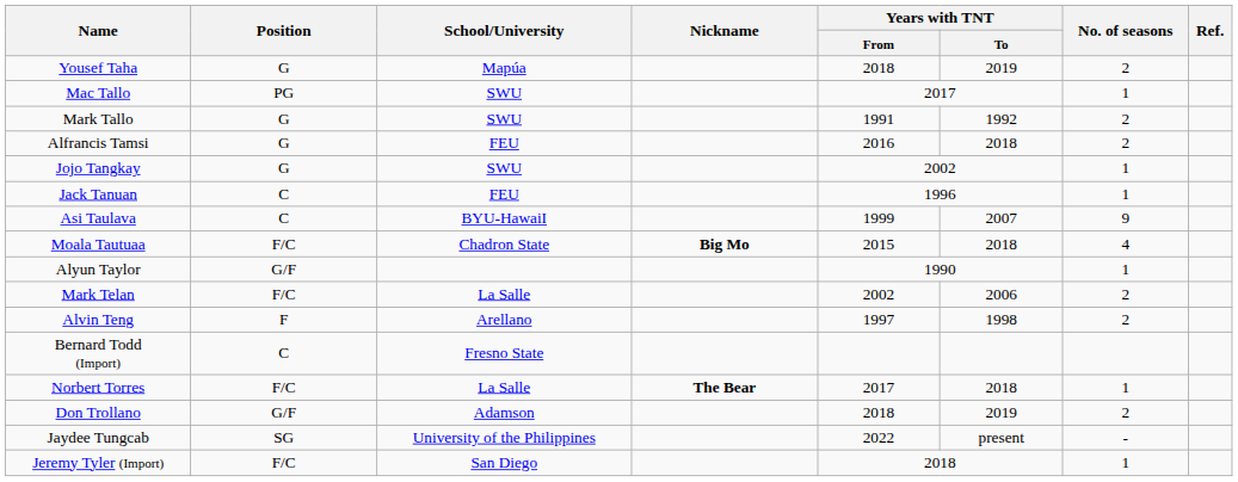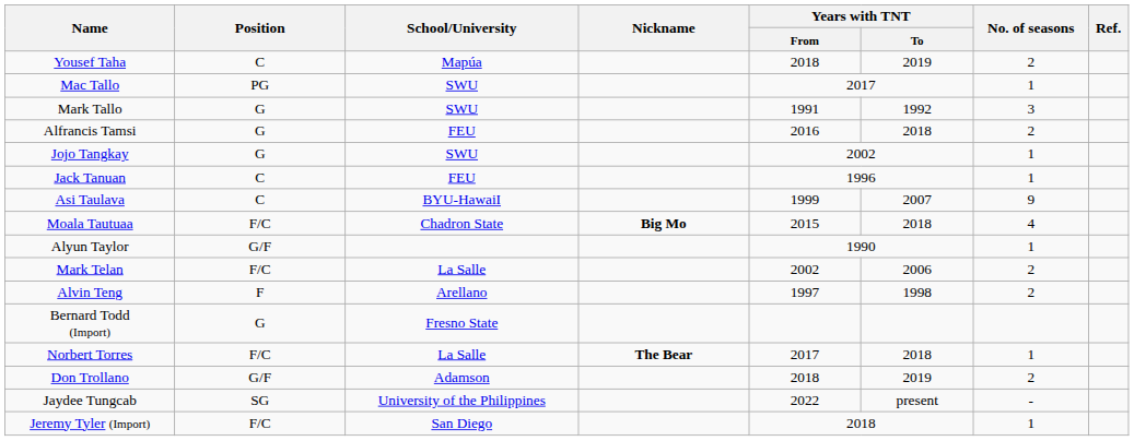 <table class="wikitable sortable" style="text-align:center" width="98%">
 <tr>
 <th style="width:180px;" rowspan="2">Name</th>
 <th style="width:180px;" rowspan="2">Position</th>
 <th style="width:250px;" rowspan="2">School/University</th>
 <th style="width:180px;" rowspan="2">Nickname</th>
 <th style="width:180px; text-align:center;" colspan="2">Years with TNT</th>
 <th rowspan="2">No. of seasons</th>
 <th rowspan="2"; class=unsortable>Ref.</th>
 </tr>
 <tr>
 <th style="width:10%; text-align:center;"><small>From</small></th>
 <th style="width:10%; text-align:center;"><small>To</small></th>
 </tr>
 <tr>
 <td><a href='#'>Yousef Taha</a></td>
-<td align="center">G</td>
+<td align=center>C</td>
 <td><a href='#'>Mapúa</a></td>
 <td align=center></td>
 <td align=center>2018</td>
 <td>2019</td>
 <td>2</td>
 <td></td>
 </tr>
 <tr>
 <td><a href='#'>Mac Tallo</a></td>
 <td align=center>PG</td>
 <td><a href='#'>SWU</a></td>
 <td align=center></td>
 <td colspan="2" align="center">2017</td>
 <td>1</td>
 <td></td>
 </tr>
 <tr>
 <td>Mark Tallo</td>
 <td>G</td>
 <td><a href='#'>SWU</a></td>
 <td></td>
 <td>1991</td>
 <td>1992</td>
-<td>2</td>
+<td>3</td>
 <td></td>
 </tr>
 <tr>
 <td>Alfrancis Tamsi</td>
 <td align="center">G</td>
 <td><a href='#'>FEU</a></td>
 <td align="center"></td>
 <td align="center">2016</td>
 <td>2018</td>
 <td>2</td>
 <td></td>
 </tr>
 <tr>
 <td><a href='#'>Jojo Tangkay</a></td>
 <td align="center">G</td>
 <td><a href='#'>SWU</a></td>
 <td align="center"></td>
 <td colspan="2" align="center">2002</td>
 <td>1</td>
 <td></td>
 </tr>
 <tr>
 <td><a href='#'>Jack Tanuan</a></td>
 <td align="center">C</td>
 <td><a href='#'>FEU</a></td>
 <td align="center"></td>
 <td colspan="2" align="center">1996</td>
 <td>1</td>
 <td></td>
 </tr>
 <tr>
 <td><a href='#'>Asi Taulava</a></td>
 <td align="center">C</td>
 <td><a href='#'>BYU-HawaiI</a></td>
 <td align="center"></td>
 <td align="center">1999</td>
 <td>2007</td>
 <td>9</td>
 <td></td>
 </tr>
 <tr>
 <td><a href='#'>Moala Tautuaa</a></td>
 <td align="center">F/C</td>
 <td><a href='#'>Chadron State</a></td>
 <td align="center"><strong>Big Mo</strong></td>
 <td align="center">2015</td>
 <td>2018</td>
 <td>4</td>
 <td></td>
 </tr>
 <tr>
 <td>Alyun Taylor</td>
 <td align="center">G/F</td>
 <td></td>
 <td align="center"></td>
 <td colspan="2" align="center">1990</td>
 <td>1</td>
 <td></td>
 </tr>
 <tr>
 <td><a href='#'>Mark Telan</a></td>
 <td align="center">F/C</td>
 <td><a href='#'>La Salle</a></td>
 <td align="center"></td>
 <td align="center">2002</td>
 <td>2006</td>
 <td>2</td>
 <td></td>
 </tr>
 <tr>
 <td><a href='#'>Alvin Teng</a></td>
 <td align="center">F</td>
 <td><a href='#'>Arellano</a></td>
 <td align="center"></td>
 <td align="center">1997</td>
 <td>1998</td>
 <td>2</td>
 <td></td>
 </tr>
 <tr>
 <td>Bernard Todd<br><small>(Import)</small></td>
-<td align=center>C</td>
+<td align="center">G</td>
 <td><a href='#'>Fresno State</a></td>
 <td align="center"></td>
 <td align="center"></td>
 <td></td>
 <td></td>
 <td></td>
 </tr>
 <tr>
 <td><a href='#'>Norbert Torres</a></td>
 <td align="center">F/C</td>
 <td><a href='#'>La Salle</a></td>
 <td align="center"><strong>The Bear</strong></td>
 <td align="center">2017</td>
 <td>2018</td>
 <td>1</td>
 <td></td>
 </tr>
 <tr>
 <td><a href='#'>Don Trollano</a></td>
 <td align="center">G/F</td>
 <td><a href='#'>Adamson</a></td>
 <td align="center"></td>
 <td align="center">2018</td>
 <td>2019</td>
 <td>2</td>
 <td></td>
 </tr>
 <tr>
 <td>Jaydee Tungcab</td>
 <td>SG</td>
 <td><a href='#'>University of the Philippines</a></td>
 <td></td>
 <td>2022</td>
 <td>present</td>
 <td>-</td>
 <td></td>
 </tr>
 <tr>
 <td><a href='#'>Jeremy Tyler</a> <small>(Import)</small></td>
 <td align="center">F/C</td>
 <td><a href='#'>San Diego</a></td>
 <td align="center"></td>
 <td colspan="2" align="center">2018</td>
 <td>1</td>
 <td></td>
 </tr>
 </table>
